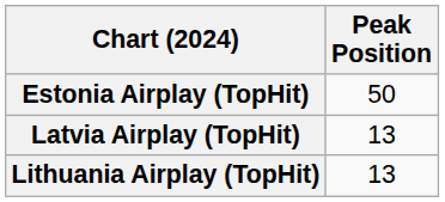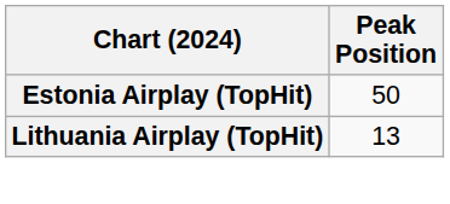 <table class="wikitable sortable plainrowheaders" style="text-align:center">
 <tr>
 <th scope="col">Chart (2024)</th>
 <th scope="col">Peak<br>Position</th>
 </tr>
 <tr>
 <th scope="row">Estonia Airplay (TopHit)</th>
 <td>50</td>
 </tr>
 <tr>
-<th scope="row">Latvia Airplay (TopHit)</th>
-<td>13</td>
-</tr>
-<tr>
 <th scope="row">Lithuania Airplay (TopHit)</th>
 <td>13</td>
 </tr>
 </table>
